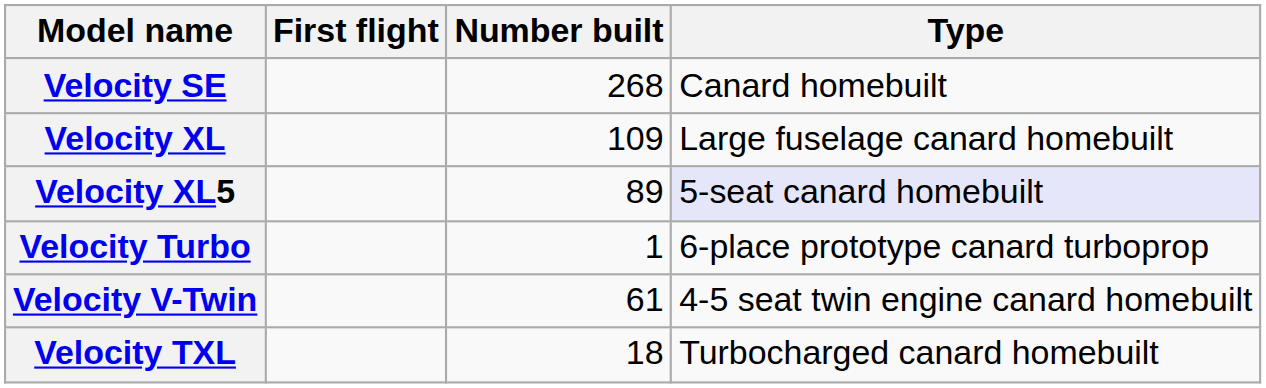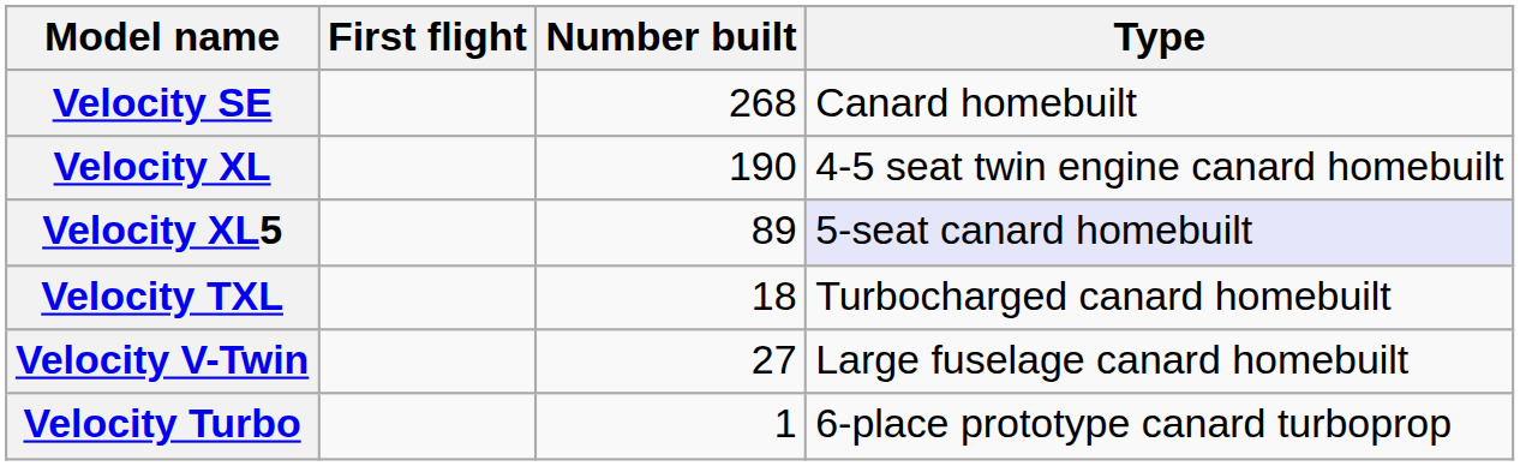 <table class="wikitable">
 <tr>
 <th>Model name</th>
 <th>First flight</th>
 <th>Number built</th>
 <th>Type</th>
 </tr>
 <tr>
 <th align=left><a href='#'>Velocity SE</a></th>
 <td align=center></td>
 <td align=right>268</td>
 <td align=left>Canard homebuilt</td>
 </tr>
 <tr>
 <th align=left><a href='#'>Velocity XL</a></th>
 <td align=center></td>
-<td align=right>109</td>
-<td align=left>Large fuselage canard homebuilt</td>
+<td align=right>190</td>
+<td align=left>4-5 seat twin engine canard homebuilt</td>
 </tr>
 <tr>
 <th align=left><a href='#'>Velocity XL</a>5</th>
 <td align=center></td>
 <td align=right>89</td>
 <td align=left style="background: lavender;">5-seat canard homebuilt</td>
 </tr>
 <tr>
+<th align=left><a href='#'>Velocity TXL</a></th>
+<td align=center></td>
+<td align=right>18</td>
+<td align=left>Turbocharged canard homebuilt</td>
+</tr>
+<tr>
+<th align=left><a href='#'>Velocity V-Twin</a></th>
+<td align=center></td>
+<td align=right>27</td>
+<td align=left>Large fuselage canard homebuilt</td>
+</tr>
+<tr>
 <th align=left><a href='#'>Velocity Turbo</a></th>
 <td align=center></td>
 <td align=right>1</td>
 <td align=left>6-place prototype canard turboprop</td>
 </tr>
-<tr>
-<th align=left><a href='#'>Velocity V-Twin</a></th>
-<td align=center></td>
-<td align=right>61</td>
-<td align=left>4-5 seat twin engine canard homebuilt</td>
-</tr>
-<tr>
-<th align=left><a href='#'>Velocity TXL</a></th>
-<td align=center></td>
-<td align=right>18</td>
-<td align=left>Turbocharged canard homebuilt</td>
-</tr>
 </table>
